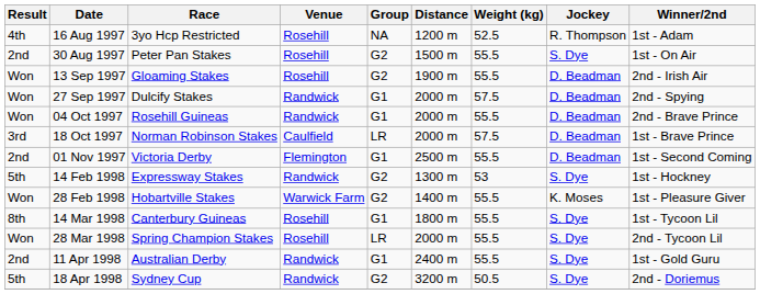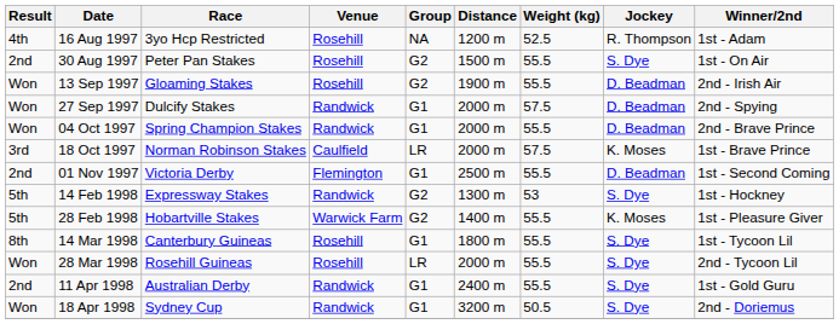 <table class="wikitable">
 <tr>
 <th>Result</th>
 <th>Date</th>
 <th>Race</th>
 <th>Venue</th>
 <th>Group</th>
 <th>Distance</th>
 <th>Weight (kg)</th>
 <th>Jockey</th>
 <th>Winner/2nd</th>
 </tr>
 <tr>
 <td>4th</td>
 <td>16 Aug 1997</td>
 <td>3yo Hcp Restricted</td>
 <td><a href='#'>Rosehill</a></td>
 <td>NA</td>
 <td>1200 m</td>
 <td>52.5</td>
 <td>R. Thompson</td>
 <td>1st - Adam</td>
 </tr>
 <tr>
 <td>2nd</td>
 <td>30 Aug 1997</td>
 <td>Peter Pan Stakes</td>
 <td><a href='#'>Rosehill</a></td>
 <td>G2</td>
 <td>1500 m</td>
 <td>55.5</td>
 <td><a href='#'>S. Dye</a></td>
 <td>1st - On Air</td>
 </tr>
 <tr>
 <td>Won</td>
 <td>13 Sep 1997</td>
 <td><a href='#'>Gloaming Stakes</a></td>
 <td><a href='#'>Rosehill</a></td>
 <td>G2</td>
 <td>1900 m</td>
 <td>55.5</td>
 <td><a href='#'>D. Beadman</a></td>
 <td>2nd - Irish Air</td>
 </tr>
 <tr>
 <td>Won</td>
 <td>27 Sep 1997</td>
 <td>Dulcify Stakes</td>
 <td><a href='#'>Randwick</a></td>
 <td>G1</td>
 <td>2000 m</td>
 <td>57.5</td>
 <td><a href='#'>D. Beadman</a></td>
 <td>2nd - Spying</td>
 </tr>
 <tr>
 <td>Won</td>
 <td>04 Oct 1997</td>
-<td><a href='#'>Rosehill Guineas</a></td>
+<td><a href='#'>Spring Champion Stakes</a></td>
 <td><a href='#'>Randwick</a></td>
 <td>G1</td>
 <td>2000 m</td>
 <td>55.5</td>
 <td><a href='#'>D. Beadman</a></td>
 <td>2nd - Brave Prince</td>
 </tr>
 <tr>
 <td>3rd</td>
 <td>18 Oct 1997</td>
 <td><a href='#'>Norman Robinson Stakes</a></td>
 <td><a href='#'>Caulfield</a></td>
 <td>LR</td>
 <td>2000 m</td>
 <td>57.5</td>
-<td><a href='#'>D. Beadman</a></td>
+<td>K. Moses</td>
 <td>1st - Brave Prince</td>
 </tr>
 <tr>
 <td>2nd</td>
 <td>01 Nov 1997</td>
 <td><a href='#'>Victoria Derby</a></td>
 <td><a href='#'>Flemington</a></td>
 <td>G1</td>
 <td>2500 m</td>
 <td>55.5</td>
 <td><a href='#'>D. Beadman</a></td>
 <td>1st - Second Coming</td>
 </tr>
 <tr>
 <td>5th</td>
 <td>14 Feb 1998</td>
 <td><a href='#'>Expressway Stakes</a></td>
 <td><a href='#'>Randwick</a></td>
 <td>G2</td>
 <td>1300 m</td>
 <td>53</td>
 <td><a href='#'>S. Dye</a></td>
 <td>1st - Hockney</td>
 </tr>
 <tr>
-<td>Won</td>
+<td>5th</td>
 <td>28 Feb 1998</td>
 <td><a href='#'>Hobartville Stakes</a></td>
 <td><a href='#'>Warwick Farm</a></td>
 <td>G2</td>
 <td>1400 m</td>
 <td>55.5</td>
 <td>K. Moses</td>
 <td>1st - Pleasure Giver</td>
 </tr>
 <tr>
 <td>8th</td>
 <td>14 Mar 1998</td>
 <td><a href='#'>Canterbury Guineas</a></td>
 <td><a href='#'>Rosehill</a></td>
 <td>G1</td>
 <td>1800 m</td>
 <td>55.5</td>
 <td><a href='#'>S. Dye</a></td>
 <td>1st - Tycoon Lil</td>
 </tr>
 <tr>
 <td>Won</td>
 <td>28 Mar 1998</td>
-<td><a href='#'>Spring Champion Stakes</a></td>
+<td><a href='#'>Rosehill Guineas</a></td>
 <td><a href='#'>Rosehill</a></td>
 <td>LR</td>
 <td>2000 m</td>
 <td>55.5</td>
 <td><a href='#'>S. Dye</a></td>
 <td>2nd - Tycoon Lil</td>
 </tr>
 <tr>
 <td>2nd</td>
 <td>11 Apr 1998</td>
 <td><a href='#'>Australian Derby</a></td>
 <td><a href='#'>Randwick</a></td>
 <td>G1</td>
 <td>2400 m</td>
 <td>55.5</td>
 <td><a href='#'>S. Dye</a></td>
 <td>1st - Gold Guru</td>
 </tr>
 <tr>
-<td>5th</td>
+<td>Won</td>
 <td>18 Apr 1998</td>
 <td><a href='#'>Sydney Cup</a></td>
 <td><a href='#'>Randwick</a></td>
-<td>G2</td>
+<td>G1</td>
 <td>3200 m</td>
 <td>50.5</td>
 <td><a href='#'>S. Dye</a></td>
 <td>2nd - <a href='#'>Doriemus</a></td>
 </tr>
 <tr>
 </tr>
 </table>
